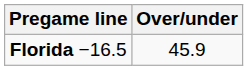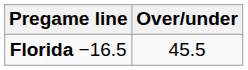 <table class="wikitable">
 <tr align="center">
 <th style=>Pregame line</th>
 <th style=>Over/under</th>
 </tr>
 <tr align="center">
 <td><strong>Florida</strong> −16.5</td>
-<td>45.9</td>
+<td>45.5</td>
 </tr>
 </table>
